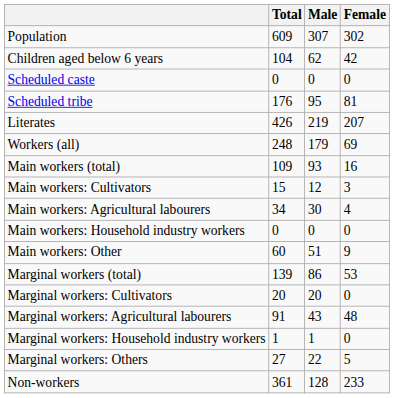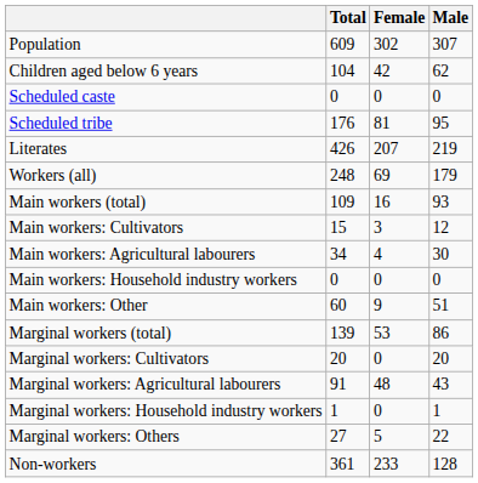 <table class="wikitable sortable">
 <tr>
 <th></th>
 <th>Total</th>
+<th>Female</th>
 <th>Male</th>
-<th>Female</th>
 </tr>
 <tr>
 <td>Population</td>
 <td>609</td>
+<td>302</td>
 <td>307</td>
-<td>302</td>
 </tr>
 <tr>
 <td>Children aged below 6 years</td>
 <td>104</td>
+<td>42</td>
 <td>62</td>
-<td>42</td>
 </tr>
 <tr>
 <td><a href='#'>Scheduled caste</a></td>
 <td>0</td>
 <td>0</td>
 <td>0</td>
 </tr>
 <tr>
 <td><a href='#'>Scheduled tribe</a></td>
 <td>176</td>
+<td>81</td>
 <td>95</td>
-<td>81</td>
 </tr>
 <tr>
 <td>Literates</td>
 <td>426</td>
+<td>207</td>
 <td>219</td>
-<td>207</td>
 </tr>
 <tr>
 <td>Workers (all)</td>
 <td>248</td>
+<td>69</td>
 <td>179</td>
-<td>69</td>
 </tr>
 <tr>
 <td>Main workers (total)</td>
 <td>109</td>
+<td>16</td>
 <td>93</td>
-<td>16</td>
 </tr>
 <tr>
 <td>Main workers: Cultivators</td>
 <td>15</td>
+<td>3</td>
 <td>12</td>
-<td>3</td>
 </tr>
 <tr>
 <td>Main workers: Agricultural labourers</td>
 <td>34</td>
+<td>4</td>
 <td>30</td>
-<td>4</td>
 </tr>
 <tr>
 <td>Main workers: Household industry workers</td>
 <td>0</td>
 <td>0</td>
 <td>0</td>
 </tr>
 <tr>
 <td>Main workers: Other</td>
 <td>60</td>
+<td>9</td>
 <td>51</td>
-<td>9</td>
 </tr>
 <tr>
 <td>Marginal workers (total)</td>
 <td>139</td>
+<td>53</td>
 <td>86</td>
-<td>53</td>
 </tr>
 <tr>
 <td>Marginal workers: Cultivators</td>
 <td>20</td>
+<td>0</td>
 <td>20</td>
-<td>0</td>
 </tr>
 <tr>
 <td>Marginal workers: Agricultural labourers</td>
 <td>91</td>
+<td>48</td>
 <td>43</td>
-<td>48</td>
 </tr>
 <tr>
 <td>Marginal workers: Household industry workers</td>
 <td>1</td>
+<td>0</td>
 <td>1</td>
-<td>0</td>
 </tr>
 <tr>
 <td>Marginal workers: Others</td>
 <td>27</td>
+<td>5</td>
 <td>22</td>
-<td>5</td>
 </tr>
 <tr>
 <td>Non-workers</td>
 <td>361</td>
+<td>233</td>
 <td>128</td>
-<td>233</td>
 </tr>
 </table>
